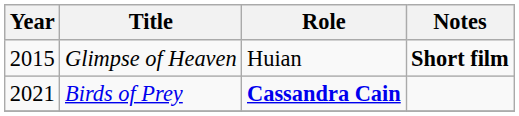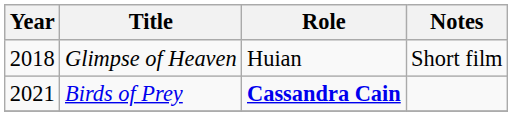 <table class="wikitable">
 <tr style="background:#ccc; text-align:center;">
 <th>Year</th>
 <th>Title</th>
 <th>Role</th>
 <th>Notes</th>
 </tr>
 <tr>
-<td>2015</td>
+<td>2018</td>
 <td><em>Glimpse of Heaven</em></td>
 <td>Huian</td>
-<td><strong>Short film</strong></td>
+<td>Short film</td>
 </tr>
 <tr>
 <td>2021</td>
 <td><em><a href='#'>Birds of Prey</a></em></td>
 <td><strong><a href='#'>Cassandra Cain</a></strong></td>
 <td></td>
 </tr>
 <tr>
 </tr>
 </table>
